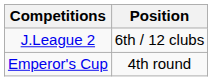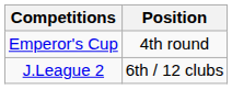 <table class="wikitable" style="text-align:center;">
 <tr>
 <th>Competitions</th>
 <th>Position</th>
 </tr>
 <tr>
+<td><a href='#'>Emperor's Cup</a></td>
+<td>4th round</td>
+</tr>
+<tr>
 <td><a href='#'>J.League 2</a></td>
 <td>6th / 12 clubs</td>
 </tr>
-<tr>
-<td><a href='#'>Emperor's Cup</a></td>
-<td>4th round</td>
-</tr>
 </table>
